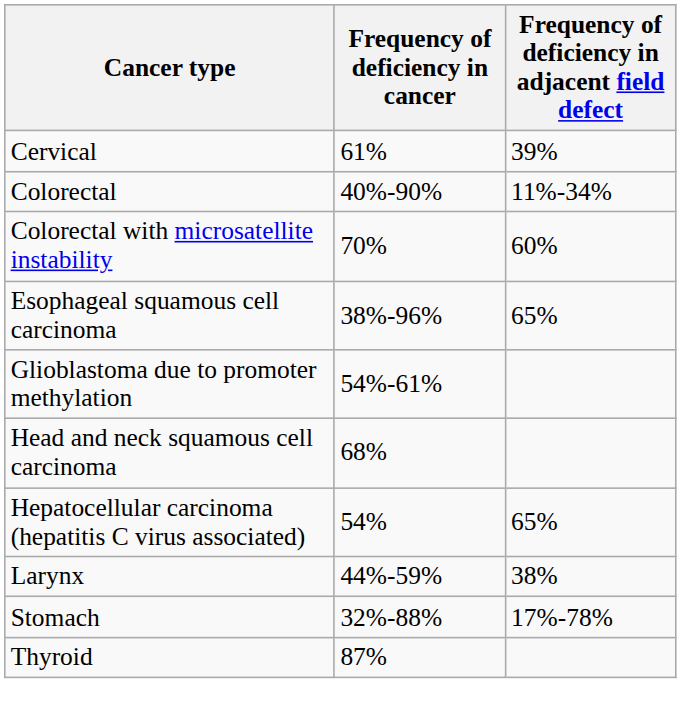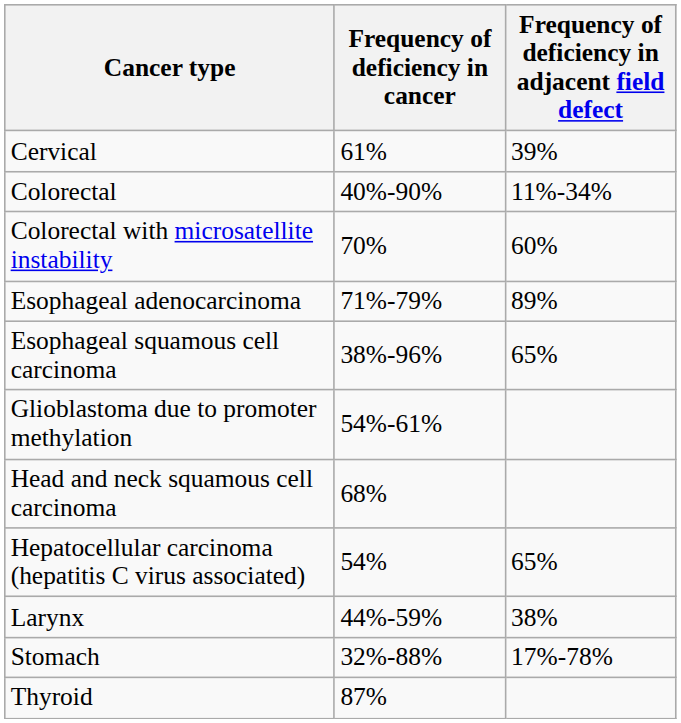 <table class="wikitable sortable">
 <tr>
 <th width="200">Cancer type</th>
 <th width="100">Frequency of deficiency in cancer</th>
 <th width="100">Frequency of deficiency in adjacent <a href='#'>field defect</a></th>
 </tr>
 <tr>
 <td>Cervical</td>
 <td>61%</td>
 <td>39%</td>
 </tr>
 <tr>
 <td>Colorectal</td>
 <td>40%-90%</td>
 <td>11%-34%</td>
 </tr>
 <tr>
 <td>Colorectal with <a href='#'>microsatellite instability</a></td>
 <td>70%</td>
 <td>60%</td>
+</tr>
+<tr>
+<td>Esophageal adenocarcinoma</td>
+<td>71%-79%</td>
+<td>89%</td>
 </tr>
 <tr>
 <td>Esophageal squamous cell carcinoma</td>
 <td>38%-96%</td>
 <td>65%</td>
 </tr>
 <tr>
 <td>Glioblastoma due to promoter methylation</td>
 <td>54%-61%</td>
 <td></td>
 </tr>
 <tr>
 <td>Head and neck squamous cell carcinoma</td>
 <td>68%</td>
 <td></td>
 </tr>
 <tr>
 <td>Hepatocellular carcinoma (hepatitis C virus associated)</td>
 <td>54%</td>
 <td>65%</td>
 </tr>
 <tr>
 <td>Larynx</td>
 <td>44%-59%</td>
 <td>38%</td>
 </tr>
 <tr>
 <td>Stomach</td>
 <td>32%-88%</td>
 <td>17%-78%</td>
 </tr>
 <tr>
 <td>Thyroid</td>
 <td>87%</td>
 <td></td>
 </tr>
 </table>
